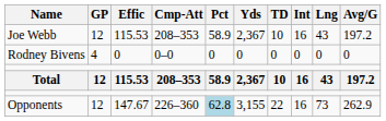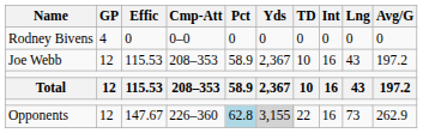 <table class="wikitable" style="white-space:nowrap;" style="text-align:center;">
 <tr>
 <th>Name</th>
 <th>GP</th>
 <th>Effic</th>
 <th>Cmp-Att</th>
 <th>Pct</th>
 <th>Yds</th>
 <th>TD</th>
 <th>Int</th>
 <th>Lng</th>
 <th>Avg/G</th>
 </tr>
 <tr>
+<td align=left>Rodney Bivens</td>
+<td>4</td>
+<td>0</td>
+<td>0–0</td>
+<td>0</td>
+<td>0</td>
+<td>0</td>
+<td>0</td>
+<td>0</td>
+<td>0</td>
+</tr>
+<tr>
 <td align=left>Joe Webb</td>
 <td>12</td>
 <td>115.53</td>
 <td>208–353</td>
 <td>58.9</td>
 <td>2,367</td>
 <td>10</td>
 <td>16</td>
 <td>43</td>
 <td>197.2</td>
-</tr>
-<tr>
-<td align=left>Rodney Bivens</td>
-<td>4</td>
-<td>0</td>
-<td>0–0</td>
-<td>0</td>
-<td>0</td>
-<td>0</td>
-<td>0</td>
-<td>0</td>
-<td>0</td>
 </tr>
 <tr>
 <td colspan=10></td>
 </tr>
 <tr>
 <th>Total</th>
 <th>12</th>
 <th>115.53</th>
 <th>208–353</th>
 <th>58.9</th>
 <th>2,367</th>
 <th>10</th>
 <th>16</th>
 <th>43</th>
 <th>197.2</th>
 </tr>
 <tr>
 <td colspan=10></td>
 </tr>
 <tr>
 <td align=left>Opponents</td>
 <td>12</td>
 <td>147.67</td>
 <td>226–360</td>
 <td style="background: lightblue;">62.8</td>
-<td>3,155</td>
+<td style="background: lightgrey;">3,155</td>
 <td>22</td>
 <td>16</td>
 <td>73</td>
 <td>262.9</td>
 </tr>
 </table>
